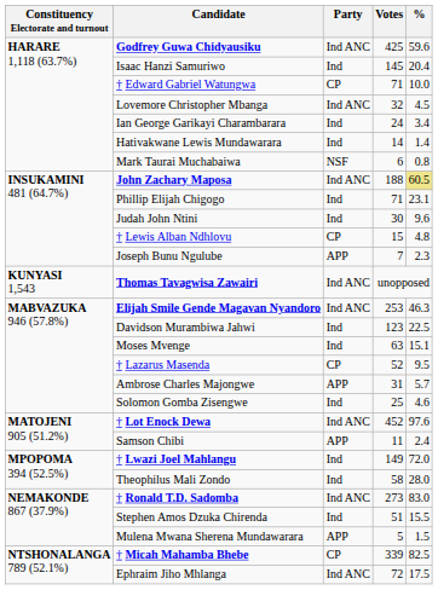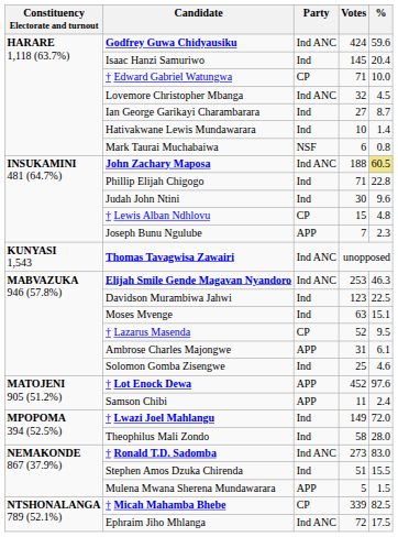 <table class="wikitable">
 <tr>
 <th align="left">Constituency<br><small>Electorate and turnout</small></th>
 <th align="center" valign="top">Candidate</th>
 <th align="center" valign="top">Party</th>
 <th align="center" valign="top">Votes</th>
 <th align="center" valign="top">%</th>
 </tr>
 <tr>
 <td valign="top" rowspan="7"><strong>HARARE</strong><br>1,118 (63.7%)</td>
 <td align="left"><strong><a href='#'>Godfrey Guwa Chidyausiku</a></strong></td>
 <td align="left">Ind ANC</td>
-<td align="right">425</td>
+<td align="right">424</td>
 <td align="right">59.6</td>
 </tr>
 <tr>
 <td align="left">Isaac Hanzi Samuriwo</td>
 <td align="left">Ind</td>
 <td align="right">145</td>
 <td align="right">20.4</td>
 </tr>
 <tr>
 <td align="left"><a href='#'>†</a> <a href='#'>Edward Gabriel Watungwa</a></td>
 <td align="left">CP</td>
 <td align="right">71</td>
 <td align="right">10.0</td>
 </tr>
 <tr>
 <td align="left">Lovemore Christopher Mbanga</td>
 <td align="left">Ind ANC</td>
 <td align="right">32</td>
 <td align="right">4.5</td>
 </tr>
 <tr>
 <td align="left">Ian George Garikayi Charambarara</td>
 <td align="left">Ind</td>
-<td align="right">24</td>
-<td align="right">3.4</td>
+<td align="right">27</td>
+<td align="right">8.7</td>
 </tr>
 <tr>
 <td align="left">Hativakwane Lewis Mundawarara</td>
 <td align="left">Ind</td>
-<td align="right">14</td>
+<td align="right">10</td>
 <td align="right">1.4</td>
 </tr>
 <tr>
 <td align="left">Mark Taurai Muchabaiwa</td>
 <td align="left">NSF</td>
 <td align="right">6</td>
 <td align="right">0.8</td>
 </tr>
 <tr>
 <td valign="top" rowspan="5"><strong>INSUKAMINI</strong><br>481 (64.7%)</td>
 <td align="left"><strong><a href='#'>John Zachary Maposa</a></strong></td>
 <td align="left">Ind ANC</td>
 <td align="right">188</td>
 <td align="right" style="background: khaki;">60.5</td>
 </tr>
 <tr>
 <td align="left">Phillip Elijah Chigogo</td>
 <td align="left">Ind</td>
 <td align="right">71</td>
-<td align="right">23.1</td>
+<td align="right">22.8</td>
 </tr>
 <tr>
 <td align="left">Judah John Ntini</td>
 <td align="left">Ind</td>
 <td align="right">30</td>
 <td align="right">9.6</td>
 </tr>
 <tr>
 <td align="left"><a href='#'>†</a> <a href='#'>Lewis Alban Ndhlovu</a></td>
 <td align="left">CP</td>
 <td align="right">15</td>
 <td align="right">4.8</td>
 </tr>
 <tr>
 <td align="left">Joseph Bunu Ngulube</td>
 <td align="left">APP</td>
 <td align="right">7</td>
 <td align="right">2.3</td>
 </tr>
 <tr>
 <td valign="top"><strong>KUNYASI</strong><br>1,543</td>
 <td align="left"><strong><a href='#'>Thomas Tavagwisa Zawairi</a></strong></td>
 <td align="left">Ind ANC</td>
 <td align="right" colspan=2>unopposed</td>
 </tr>
 <tr>
 <td valign="top" rowspan="6"><strong>MABVAZUKA</strong><br>946 (57.8%)</td>
 <td align="left"><strong><a href='#'>Elijah Smile Gende Magavan Nyandoro</a></strong></td>
 <td align="left">Ind ANC</td>
 <td align="right">253</td>
 <td align="right">46.3</td>
 </tr>
 <tr>
 <td align="left">Davidson Murambiwa Jahwi</td>
 <td align="left">Ind</td>
 <td align="right">123</td>
 <td align="right">22.5</td>
 </tr>
 <tr>
 <td align="left">Moses Mvenge</td>
 <td align="left">Ind</td>
 <td align="right">63</td>
 <td align="right">15.1</td>
 </tr>
 <tr>
 <td align="left"><a href='#'>†</a> <a href='#'>Lazarus Masenda</a></td>
 <td align="left">CP</td>
 <td align="right">52</td>
 <td align="right">9.5</td>
 </tr>
 <tr>
 <td align="left">Ambrose Charles Majongwe</td>
 <td align="left">APP</td>
 <td align="right">31</td>
-<td align="right">5.7</td>
+<td align="right">6.1</td>
 </tr>
 <tr>
 <td align="left">Solomon Gomba Zisengwe</td>
 <td align="left">Ind</td>
 <td align="right">25</td>
 <td align="right">4.6</td>
 </tr>
 <tr>
 <td valign="top" rowspan="2"><strong>MATOJENI</strong><br>905 (51.2%)</td>
 <td align="left"><a href='#'>†</a> <strong><a href='#'>Lot Enock Dewa</a></strong></td>
-<td align="left">Ind ANC</td>
+<td align="left">APP</td>
 <td align="right">452</td>
 <td align="right">97.6</td>
 </tr>
 <tr>
 <td align="left">Samson Chibi</td>
 <td align="left">APP</td>
 <td align="right">11</td>
 <td align="right">2.4</td>
 </tr>
 <tr>
 <td valign="top" rowspan="2"><strong>MPOPOMA</strong><br>394 (52.5%)</td>
 <td align="left"><a href='#'>†</a> <strong><a href='#'>Lwazi Joel Mahlangu</a></strong></td>
 <td align="left">Ind</td>
 <td align="right">149</td>
 <td align="right">72.0</td>
 </tr>
 <tr>
 <td align="left">Theophilus Mali Zondo</td>
 <td align="left">Ind</td>
 <td align="right">58</td>
 <td align="right">28.0</td>
 </tr>
 <tr>
 <td valign="top" rowspan="3"><strong>NEMAKONDE</strong><br>867 (37.9%)</td>
 <td align="left"><a href='#'>†</a> <strong><a href='#'>Ronald T.D. Sadomba</a></strong></td>
 <td align="left">Ind ANC</td>
 <td align="right">273</td>
 <td align="right">83.0</td>
 </tr>
 <tr>
 <td align="left">Stephen Amos Dzuka Chirenda</td>
 <td align="left">Ind</td>
 <td align="right">51</td>
 <td align="right">15.5</td>
 </tr>
 <tr>
 <td align="left">Mulena Mwana Sherena Mundawarara</td>
 <td align="left">APP</td>
 <td align="right">5</td>
 <td align="right">1.5</td>
 </tr>
 <tr>
 <td valign="top" rowspan="2"><strong>NTSHONALANGA</strong><br>789 (52.1%)</td>
 <td align="left"><a href='#'>†</a> <strong><a href='#'>Micah Mahamba Bhebe</a></strong></td>
 <td align="left">CP</td>
 <td align="right">339</td>
 <td align="right">82.5</td>
 </tr>
 <tr>
 <td align="left">Ephraim Jiho Mhlanga</td>
 <td align="left">Ind ANC</td>
 <td align="right">72</td>
 <td align="right">17.5</td>
 </tr>
 </table>
